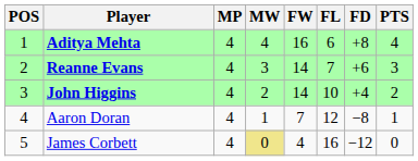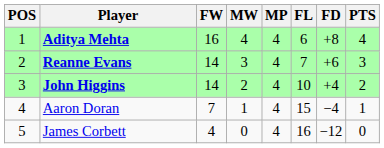 <table class="wikitable" style="text-align: center;">
 <tr>
 <th width=20>POS</th>
 <th width=165>Player</th>
+<th width=20>FW</th>
+<th width=20>MW</th>
 <th width=20>MP</th>
-<th width=20>MW</th>
-<th width=20>FW</th>
 <th width=20>FL</th>
 <th width=20>FD</th>
 <th width=20>PTS</th>
 </tr>
 <tr style="background:#afa;">
 <td>1</td>
 <td style="text-align:left;"> <strong><a href='#'>Aditya Mehta</a></strong></td>
+<td>16</td>
 <td>4</td>
 <td>4</td>
-<td>16</td>
 <td>6</td>
 <td>+8</td>
 <td>4</td>
 </tr>
 <tr style="background:#afa;">
 <td>2</td>
 <td style="text-align:left;"> <strong><a href='#'>Reanne Evans</a></strong></td>
+<td>14</td>
+<td>3</td>
 <td>4</td>
-<td>3</td>
-<td>14</td>
 <td>7</td>
 <td>+6</td>
 <td>3</td>
 </tr>
 <tr style="background:#afa;">
 <td>3</td>
 <td style="text-align:left;"> <strong><a href='#'>John Higgins</a></strong></td>
+<td>14</td>
+<td>2</td>
 <td>4</td>
-<td>2</td>
-<td>14</td>
 <td>10</td>
 <td>+4</td>
 <td>2</td>
 </tr>
 <tr>
 <td>4</td>
 <td style="text-align:left;"> <a href='#'>Aaron Doran</a></td>
+<td>7</td>
+<td>1</td>
 <td>4</td>
-<td>1</td>
-<td>7</td>
-<td>12</td>
-<td>−8</td>
+<td>15</td>
+<td>−4</td>
 <td>1</td>
 </tr>
 <tr>
 <td>5</td>
 <td style="text-align:left;"> <a href='#'>James Corbett</a></td>
 <td>4</td>
-<td style="background: khaki;">0</td>
+<td>0</td>
 <td>4</td>
 <td>16</td>
 <td>−12</td>
 <td>0</td>
 </tr>
 </table>
